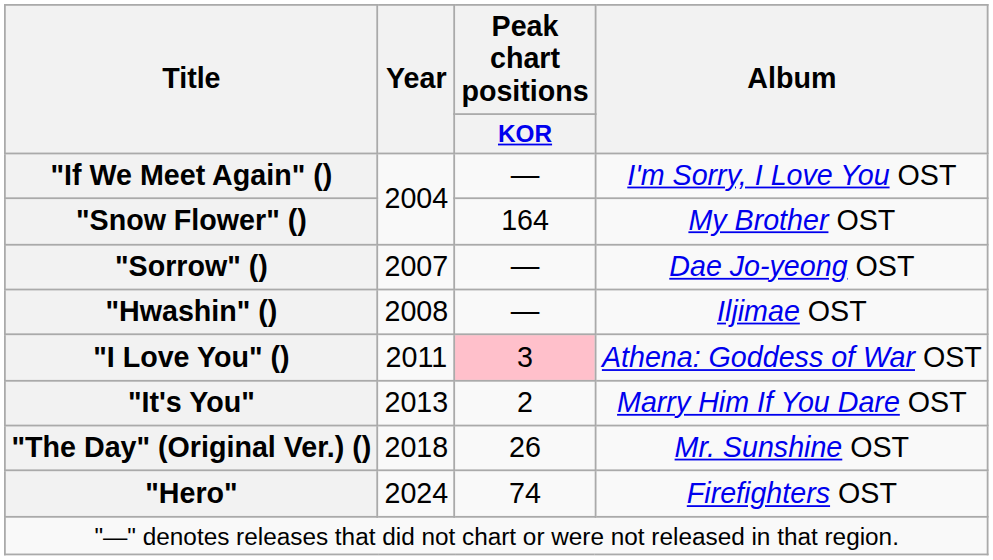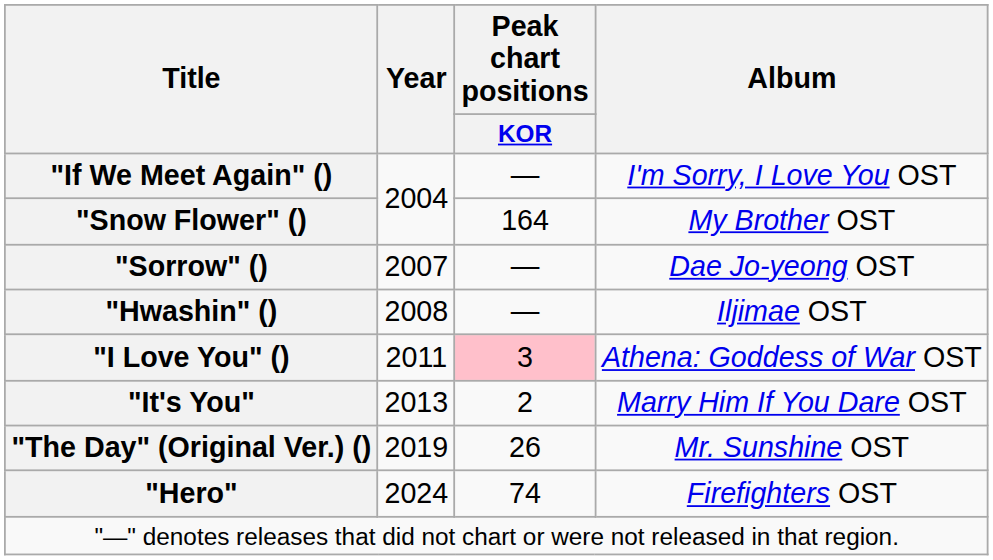 <table class="wikitable plainrowheaders" style="text-align:center;">
 <tr>
 <th scope="col" rowspan="2">Title</th>
 <th scope="col" rowspan="2">Year</th>
 <th scope="col" colspan="1">Peak chart positions</th>
 <th scope="col" rowspan="2">Album</th>
 </tr>
 <tr>
 <th scope="col" style="width:2.5em;font-size:85%;"><a href='#'>KOR</a><br></th>
 </tr>
 <tr>
 <th scope="row">"If We Meet Again" ()</th>
 <td rowspan="2">2004</td>
 <td>—</td>
 <td><em><a href='#'>I'm Sorry, I Love You</a></em> OST</td>
 </tr>
 <tr>
 <th scope="row">"Snow Flower" ()</th>
 <td>164</td>
 <td><em><a href='#'>My Brother</a></em> OST</td>
 </tr>
 <tr>
 <th scope="row">"Sorrow" ()</th>
 <td>2007</td>
 <td>—</td>
 <td><em><a href='#'>Dae Jo-yeong</a></em> OST</td>
 </tr>
 <tr>
 <th scope="row">"Hwashin" ()</th>
 <td>2008</td>
 <td>—</td>
 <td><em><a href='#'>Iljimae</a></em> OST</td>
 </tr>
 <tr>
 <th scope="row">"I Love You" ()</th>
 <td>2011</td>
 <td style="background: pink;">3</td>
 <td><em><a href='#'>Athena: Goddess of War</a></em> OST</td>
 </tr>
 <tr>
 <th scope="row">"It's You"</th>
 <td>2013</td>
 <td>2</td>
 <td><em><a href='#'>Marry Him If You Dare</a></em> OST</td>
 </tr>
 <tr>
 <th scope="row">"The Day" (Original Ver.) ()</th>
-<td>2018</td>
+<td>2019</td>
 <td>26</td>
 <td><em><a href='#'>Mr. Sunshine</a></em> OST</td>
 </tr>
 <tr>
 <th scope="row">"Hero"</th>
 <td>2024</td>
 <td>74</td>
 <td><em><a href='#'>Firefighters</a></em> OST</td>
 </tr>
 <tr>
 <td colspan="5" style="font-size:85%">"—" denotes releases that did not chart or were not released in that region.</td>
 </tr>
 </table>
